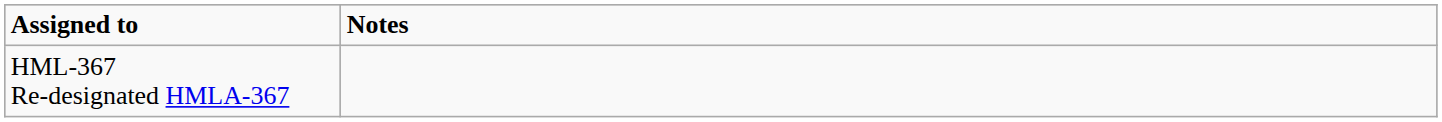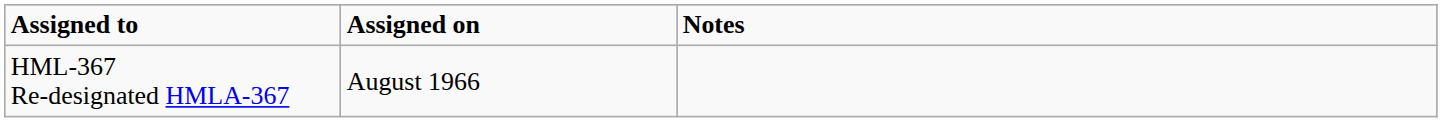 <table class="wikitable" style="width: 70%;">
 <tr>
 <td style="width: 200px;"><strong>Assigned to</strong></td>
+<td style="width: 200px;"><strong>Assigned on</strong></td>
 <td><strong>Notes</strong></td>
 </tr>
 <tr>
 <td>HML-367<br>Re-designated <a href='#'>HMLA-367</a></td>
+<td>August 1966</td>
 <td></td>
 </tr>
 </table>
